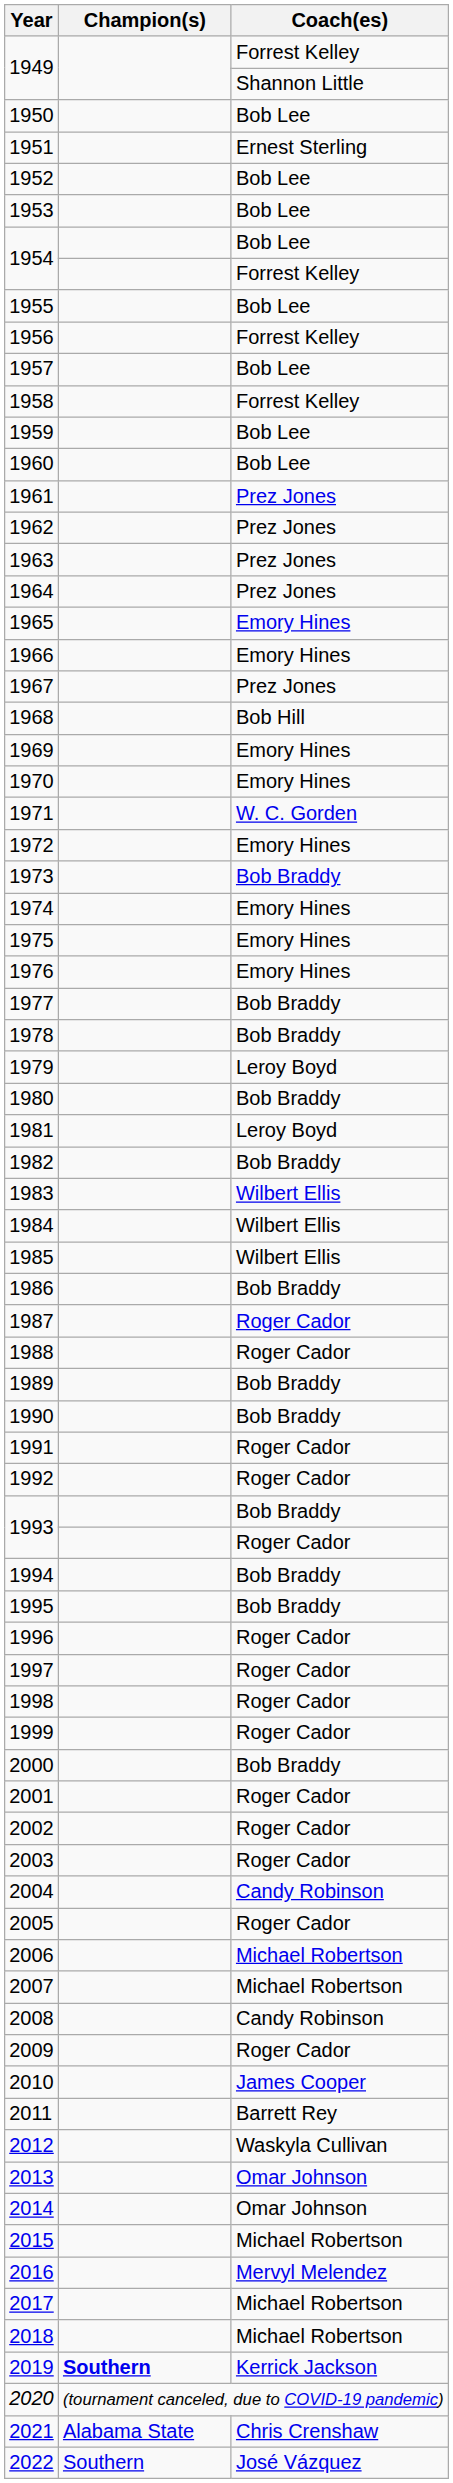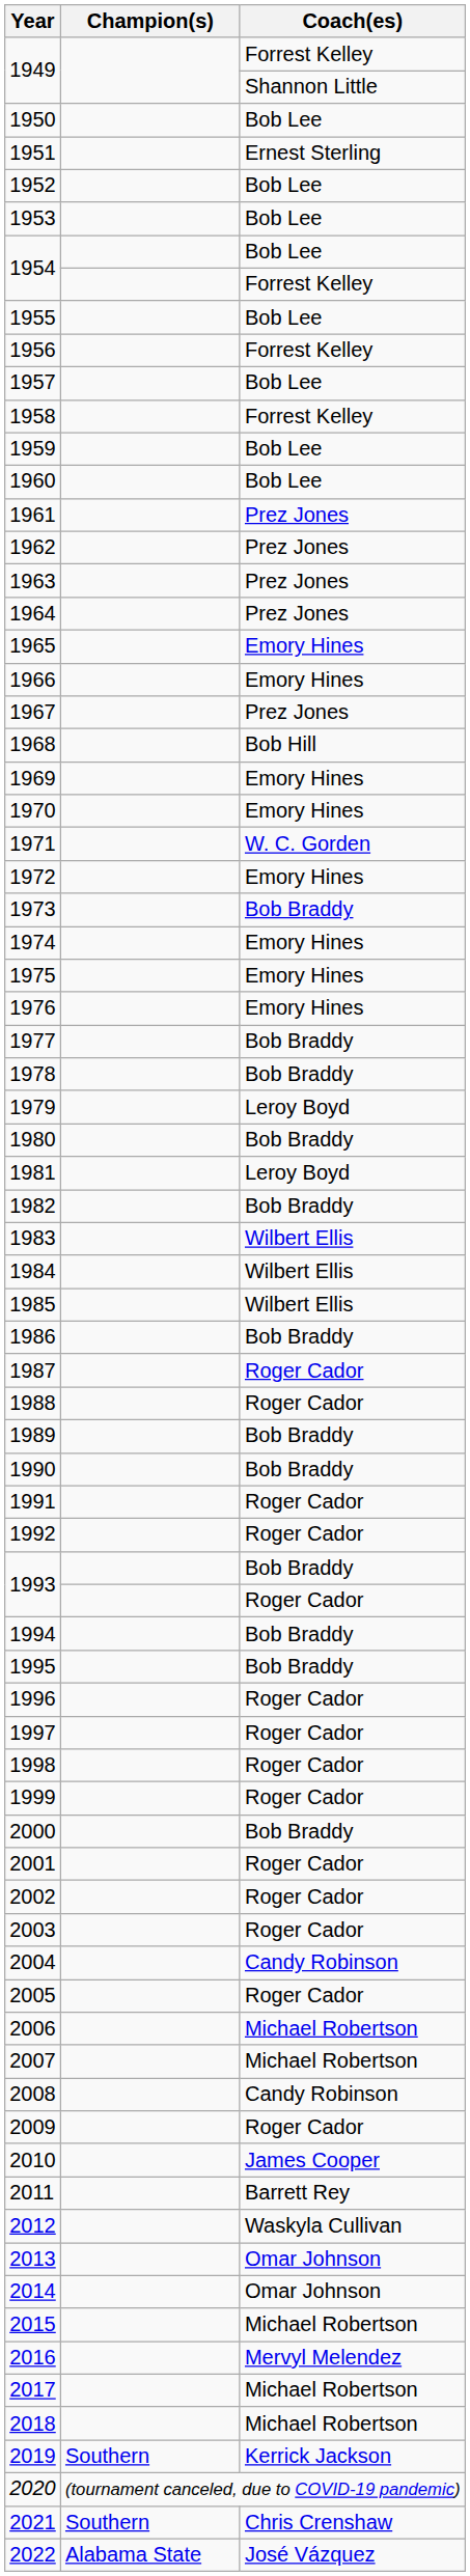 <table class="wikitable sortable">
 <tr>
 <th>Year</th>
 <th>Champion(s)</th>
 <th>Coach(es)</th>
 </tr>
 <tr>
 <td rowspan="2">1949</td>
 <td rowspan="2"></td>
 <td>Forrest Kelley</td>
 </tr>
 <tr>
 <td>Shannon Little</td>
 </tr>
 <tr>
 <td>1950</td>
 <td></td>
 <td>Bob Lee</td>
 </tr>
 <tr>
 <td>1951</td>
 <td></td>
 <td>Ernest Sterling</td>
 </tr>
 <tr>
 <td>1952</td>
 <td></td>
 <td>Bob Lee</td>
 </tr>
 <tr>
 <td>1953</td>
 <td></td>
 <td>Bob Lee</td>
 </tr>
 <tr>
 <td rowspan="2">1954</td>
 <td></td>
 <td>Bob Lee</td>
 </tr>
 <tr>
 <td></td>
 <td>Forrest Kelley</td>
 </tr>
 <tr>
 <td>1955</td>
 <td></td>
 <td>Bob Lee</td>
 </tr>
 <tr>
 <td>1956</td>
 <td></td>
 <td>Forrest Kelley</td>
 </tr>
 <tr>
 <td>1957</td>
 <td></td>
 <td>Bob Lee</td>
 </tr>
 <tr>
 <td>1958</td>
 <td></td>
 <td>Forrest Kelley</td>
 </tr>
 <tr>
 <td>1959</td>
 <td></td>
 <td>Bob Lee</td>
 </tr>
 <tr>
 <td>1960</td>
 <td></td>
 <td>Bob Lee</td>
 </tr>
 <tr>
 <td>1961</td>
 <td></td>
 <td><a href='#'>Prez Jones</a></td>
 </tr>
 <tr>
 <td>1962</td>
 <td></td>
 <td>Prez Jones</td>
 </tr>
 <tr>
 <td>1963</td>
 <td></td>
 <td>Prez Jones</td>
 </tr>
 <tr>
 <td>1964</td>
 <td></td>
 <td>Prez Jones</td>
 </tr>
 <tr>
 <td>1965</td>
 <td></td>
 <td><a href='#'>Emory Hines</a></td>
 </tr>
 <tr>
 <td>1966</td>
 <td></td>
 <td>Emory Hines</td>
 </tr>
 <tr>
 <td>1967</td>
 <td></td>
 <td>Prez Jones</td>
 </tr>
 <tr>
 <td>1968</td>
 <td></td>
 <td>Bob Hill</td>
 </tr>
 <tr>
 <td>1969</td>
 <td></td>
 <td>Emory Hines</td>
 </tr>
 <tr>
 <td>1970</td>
 <td></td>
 <td>Emory Hines</td>
 </tr>
 <tr>
 <td>1971</td>
 <td></td>
 <td><a href='#'>W. C. Gorden</a></td>
 </tr>
 <tr>
 <td>1972</td>
 <td></td>
 <td>Emory Hines</td>
 </tr>
 <tr>
 <td>1973</td>
 <td></td>
 <td><a href='#'>Bob Braddy</a></td>
 </tr>
 <tr>
 <td>1974</td>
 <td></td>
 <td>Emory Hines</td>
 </tr>
 <tr>
 <td>1975</td>
 <td></td>
 <td>Emory Hines</td>
 </tr>
 <tr>
 <td>1976</td>
 <td></td>
 <td>Emory Hines</td>
 </tr>
 <tr>
 <td>1977</td>
 <td></td>
 <td>Bob Braddy</td>
 </tr>
 <tr>
 <td>1978</td>
 <td></td>
 <td>Bob Braddy</td>
 </tr>
 <tr>
 <td>1979</td>
 <td></td>
 <td>Leroy Boyd</td>
 </tr>
 <tr>
 <td>1980</td>
 <td></td>
 <td>Bob Braddy</td>
 </tr>
 <tr>
 <td>1981</td>
 <td></td>
 <td>Leroy Boyd</td>
 </tr>
 <tr>
 <td>1982</td>
 <td></td>
 <td>Bob Braddy</td>
 </tr>
 <tr>
 <td>1983</td>
 <td></td>
 <td><a href='#'>Wilbert Ellis</a></td>
 </tr>
 <tr>
 <td>1984</td>
 <td></td>
 <td>Wilbert Ellis</td>
 </tr>
 <tr>
 <td>1985</td>
 <td></td>
 <td>Wilbert Ellis</td>
 </tr>
 <tr>
 <td>1986</td>
 <td></td>
 <td>Bob Braddy</td>
 </tr>
 <tr>
 <td>1987</td>
 <td></td>
 <td><a href='#'>Roger Cador</a></td>
 </tr>
 <tr>
 <td>1988</td>
 <td></td>
 <td>Roger Cador</td>
 </tr>
 <tr>
 <td>1989</td>
 <td></td>
 <td>Bob Braddy</td>
 </tr>
 <tr>
 <td>1990</td>
 <td></td>
 <td>Bob Braddy</td>
 </tr>
 <tr>
 <td>1991</td>
 <td></td>
 <td>Roger Cador</td>
 </tr>
 <tr>
 <td>1992</td>
 <td></td>
 <td>Roger Cador</td>
 </tr>
 <tr>
 <td rowspan="2">1993</td>
 <td></td>
 <td>Bob Braddy</td>
 </tr>
 <tr>
 <td></td>
 <td>Roger Cador</td>
 </tr>
 <tr>
 <td>1994</td>
 <td></td>
 <td>Bob Braddy</td>
 </tr>
 <tr>
 <td>1995</td>
 <td></td>
 <td>Bob Braddy</td>
 </tr>
 <tr>
 <td>1996</td>
 <td></td>
 <td>Roger Cador</td>
 </tr>
 <tr>
 <td>1997</td>
 <td></td>
 <td>Roger Cador</td>
 </tr>
 <tr>
 <td>1998</td>
 <td></td>
 <td>Roger Cador</td>
 </tr>
 <tr>
 <td>1999</td>
 <td></td>
 <td>Roger Cador</td>
 </tr>
 <tr>
 <td>2000</td>
 <td></td>
 <td>Bob Braddy</td>
 </tr>
 <tr>
 <td>2001</td>
 <td></td>
 <td>Roger Cador</td>
 </tr>
 <tr>
 <td>2002</td>
 <td></td>
 <td>Roger Cador</td>
 </tr>
 <tr>
 <td>2003</td>
 <td></td>
 <td>Roger Cador</td>
 </tr>
 <tr>
 <td>2004</td>
 <td></td>
 <td><a href='#'>Candy Robinson</a></td>
 </tr>
 <tr>
 <td>2005</td>
 <td></td>
 <td>Roger Cador</td>
 </tr>
 <tr>
 <td>2006</td>
 <td></td>
 <td><a href='#'>Michael Robertson</a></td>
 </tr>
 <tr>
 <td>2007</td>
 <td></td>
 <td>Michael Robertson</td>
 </tr>
 <tr>
 <td>2008</td>
 <td></td>
 <td>Candy Robinson</td>
 </tr>
 <tr>
 <td>2009</td>
 <td></td>
 <td>Roger Cador</td>
 </tr>
 <tr>
 <td>2010</td>
 <td></td>
 <td><a href='#'>James Cooper</a></td>
 </tr>
 <tr>
 <td>2011</td>
 <td></td>
 <td>Barrett Rey</td>
 </tr>
 <tr>
 <td><a href='#'>2012</a></td>
 <td></td>
 <td>Waskyla Cullivan</td>
 </tr>
 <tr>
 <td><a href='#'>2013</a></td>
 <td></td>
 <td><a href='#'>Omar Johnson</a></td>
 </tr>
 <tr>
 <td><a href='#'>2014</a></td>
 <td></td>
 <td>Omar Johnson</td>
 </tr>
 <tr>
 <td><a href='#'>2015</a></td>
 <td></td>
 <td>Michael Robertson</td>
 </tr>
 <tr>
 <td><a href='#'>2016</a></td>
 <td></td>
 <td><a href='#'>Mervyl Melendez</a></td>
 </tr>
 <tr>
 <td><a href='#'>2017</a></td>
 <td></td>
 <td>Michael Robertson</td>
 </tr>
 <tr>
 <td><a href='#'>2018</a></td>
 <td></td>
 <td>Michael Robertson</td>
 </tr>
 <tr>
 <td><a href='#'>2019</a></td>
-<td><strong><a href='#'>Southern</a></strong></td>
+<td><a href='#'>Southern</a></td>
 <td><a href='#'>Kerrick Jackson</a></td>
 </tr>
 <tr>
 <td><em>2020</em></td>
 <td colspan=4 align=left><small><em>(tournament canceled, due to <a href='#'>COVID-19 pandemic</a>)</em></small></td>
 </tr>
 <tr>
 <td><a href='#'>2021</a></td>
-<td><a href='#'>Alabama State</a></td>
+<td><a href='#'>Southern</a></td>
 <td><a href='#'>Chris Crenshaw</a></td>
 </tr>
 <tr>
 <td><a href='#'>2022</a></td>
-<td><a href='#'>Southern</a></td>
+<td><a href='#'>Alabama State</a></td>
 <td><a href='#'>José Vázquez</a></td>
 </tr>
 </table>
